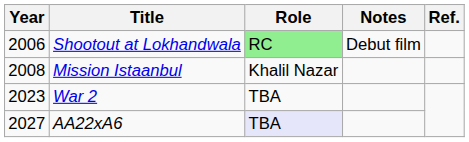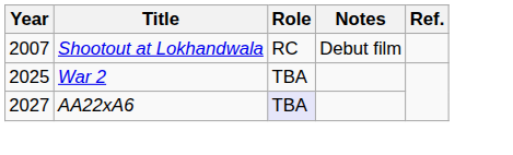 <table class="wikitable sortable">
 <tr>
 <th>Year</th>
 <th>Title</th>
 <th>Role</th>
 <th>Notes</th>
 <th>Ref.</th>
 </tr>
 <tr>
-<td>2006</td>
+<td>2007</td>
 <td><em><a href='#'>Shootout at Lokhandwala</a></em></td>
-<td style="background: lightgreen;">RC</td>
+<td>RC</td>
 <td>Debut film</td>
 <td></td>
 </tr>
 <tr>
-<td>2008</td>
-<td><em><a href='#'>Mission Istaanbul</a></em></td>
-<td>Khalil Nazar</td>
-<td></td>
-<td></td>
-</tr>
-<tr>
-<td>2023</td>
+<td>2025</td>
 <td><em><a href='#'>War 2</a></em></td>
 <td>TBA</td>
 <td></td>
 </tr>
 <tr>
 <td>2027</td>
 <td><em>AA22xA6</em></td>
 <td style="background: lavender;">TBA</td>
 <td></td>
 </tr>
 </table>
